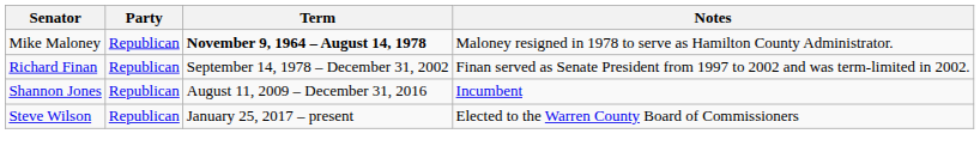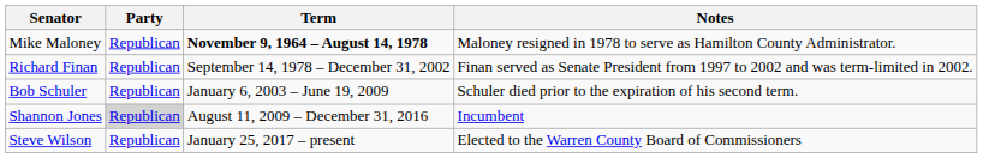 <table class=wikitable>
 <tr valign=bottom>
 <th>Senator</th>
 <th>Party</th>
 <th>Term</th>
 <th>Notes</th>
 </tr>
 <tr>
 <td>Mike Maloney</td>
 <td><a href='#'>Republican</a></td>
 <td><strong>November 9, 1964 – August 14, 1978</strong></td>
 <td>Maloney resigned in 1978 to serve as Hamilton County Administrator.</td>
 </tr>
 <tr>
 <td><a href='#'>Richard Finan</a></td>
 <td><a href='#'>Republican</a></td>
 <td>September 14, 1978 – December 31, 2002</td>
 <td>Finan served as Senate President from 1997 to 2002 and was term-limited in 2002.</td>
 </tr>
 <tr>
+<td><a href='#'>Bob Schuler</a></td>
+<td><a href='#'>Republican</a></td>
+<td>January 6, 2003 – June 19, 2009</td>
+<td>Schuler died prior to the expiration of his second term.</td>
+</tr>
+<tr>
 <td><a href='#'>Shannon Jones</a></td>
-<td><a href='#'>Republican</a></td>
+<td style="background: lightgrey;"><a href='#'>Republican</a></td>
 <td>August 11, 2009 – December 31, 2016</td>
 <td><a href='#'>Incumbent</a></td>
 </tr>
 <tr>
 <td><a href='#'>Steve Wilson</a></td>
 <td><a href='#'>Republican</a></td>
 <td>January 25, 2017 – present</td>
 <td>Elected to the <a href='#'>Warren County</a> Board of Commissioners</td>
 </tr>
 </table>
